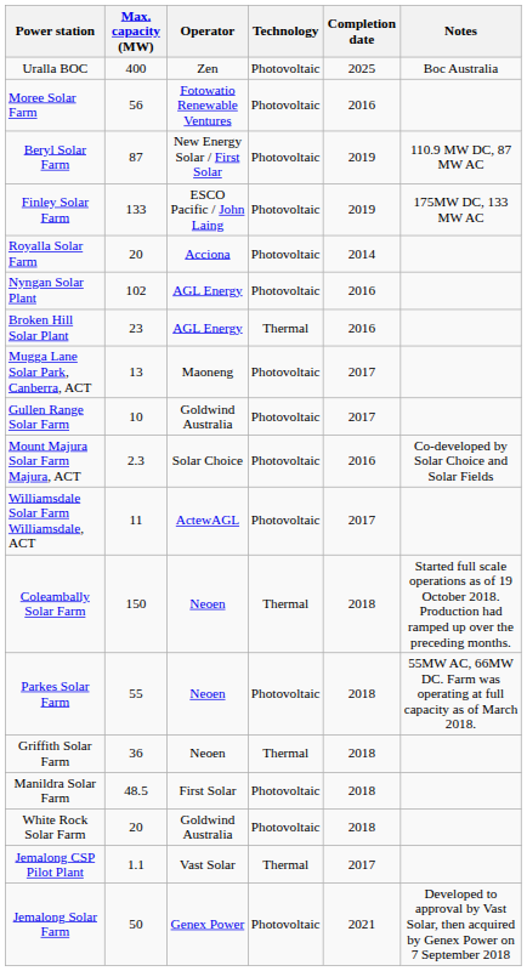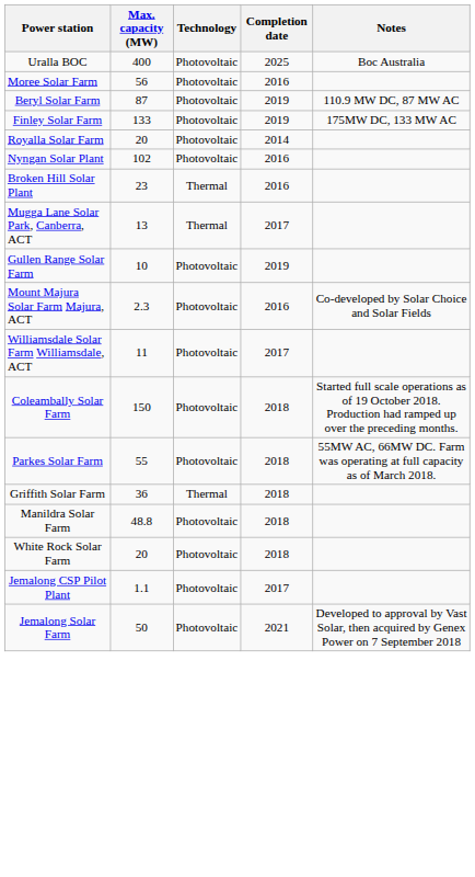 <table class="wikitable sortable" style="text-align: center">
 <tr>
 <th>Power station</th>
 <th data-sort-type="number"><a href='#'>Max. capacity</a> (MW)</th>
-<th>Operator</th>
 <th>Technology</th>
 <th>Completion date</th>
 <th>Notes</th>
 </tr>
 <tr>
 <td>Uralla BOC</td>
 <td>400</td>
-<td>Zen</td>
 <td>Photovoltaic</td>
 <td>2025</td>
 <td>Boc Australia</td>
 </tr>
 <tr>
 <td align="left"><a href='#'>Moree Solar Farm</a></td>
 <td>56</td>
-<td><a href='#'>Fotowatio Renewable Ventures</a></td>
 <td>Photovoltaic</td>
 <td>2016</td>
 <td></td>
 </tr>
 <tr>
 <td><a href='#'>Beryl Solar Farm</a></td>
 <td>87</td>
-<td>New Energy Solar / <a href='#'>First Solar</a></td>
 <td>Photovoltaic</td>
 <td>2019</td>
 <td>110.9 MW DC, 87 MW AC</td>
 </tr>
 <tr>
 <td><a href='#'>Finley Solar Farm</a></td>
 <td>133</td>
-<td>ESCO Pacific / <a href='#'>John Laing</a></td>
 <td>Photovoltaic</td>
 <td>2019</td>
 <td>175MW DC, 133 MW AC</td>
 </tr>
 <tr>
 <td align="left"><a href='#'>Royalla Solar Farm</a></td>
 <td>20</td>
-<td><a href='#'>Acciona</a></td>
 <td>Photovoltaic</td>
 <td>2014</td>
 <td></td>
 </tr>
 <tr>
 <td align="left"><a href='#'>Nyngan Solar Plant</a></td>
 <td>102</td>
-<td><a href='#'>AGL Energy</a></td>
 <td>Photovoltaic</td>
 <td>2016</td>
 <td></td>
 </tr>
 <tr>
 <td align="left"><a href='#'>Broken Hill Solar Plant</a></td>
 <td>23</td>
-<td><a href='#'>AGL Energy</a></td>
 <td>Thermal</td>
 <td>2016</td>
 <td></td>
 </tr>
 <tr>
 <td align="left"><a href='#'>Mugga Lane Solar Park</a>, <a href='#'>Canberra</a>, ACT</td>
 <td>13</td>
-<td>Maoneng</td>
-<td>Photovoltaic</td>
+<td>Thermal</td>
 <td>2017</td>
 <td></td>
 </tr>
 <tr>
 <td align="left"><a href='#'>Gullen Range Solar Farm</a></td>
 <td>10</td>
-<td>Goldwind Australia</td>
 <td>Photovoltaic</td>
-<td>2017</td>
+<td>2019</td>
 <td></td>
 </tr>
 <tr>
 <td align="left"><a href='#'>Mount Majura Solar Farm</a> <a href='#'>Majura</a>, ACT</td>
 <td>2.3</td>
-<td>Solar Choice</td>
 <td>Photovoltaic</td>
 <td>2016</td>
 <td>Co-developed by Solar Choice and Solar Fields</td>
 </tr>
 <tr>
 <td align="left"><a href='#'>Williamsdale Solar Farm</a> <a href='#'>Williamsdale</a>, ACT</td>
 <td>11</td>
-<td><a href='#'>ActewAGL</a></td>
 <td>Photovoltaic</td>
 <td>2017</td>
 <td></td>
 </tr>
 <tr>
 <td><a href='#'>Coleambally Solar Farm</a></td>
 <td>150</td>
-<td><a href='#'>Neoen</a></td>
-<td>Thermal</td>
+<td>Photovoltaic</td>
 <td>2018</td>
 <td>Started full scale operations as of 19 October 2018. Production had ramped up over the preceding months.</td>
 </tr>
 <tr>
 <td><a href='#'>Parkes Solar Farm</a></td>
 <td>55</td>
-<td><a href='#'>Neoen</a></td>
 <td>Photovoltaic</td>
 <td>2018</td>
 <td>55MW AC, 66MW DC. Farm was operating at full capacity as of March 2018.</td>
 </tr>
 <tr>
 <td>Griffith Solar Farm</td>
 <td>36</td>
-<td>Neoen</td>
 <td>Thermal</td>
 <td>2018</td>
 <td></td>
 </tr>
 <tr>
 <td>Manildra Solar Farm</td>
-<td>48.5</td>
-<td>First Solar</td>
+<td>48.8</td>
 <td>Photovoltaic</td>
 <td>2018</td>
 <td></td>
 </tr>
 <tr>
 <td>White Rock Solar Farm</td>
 <td>20</td>
-<td>Goldwind Australia</td>
 <td>Photovoltaic</td>
 <td>2018</td>
 <td></td>
 </tr>
 <tr>
 <td><a href='#'>Jemalong CSP Pilot Plant</a></td>
 <td>1.1</td>
-<td>Vast Solar</td>
-<td>Thermal</td>
+<td>Photovoltaic</td>
 <td>2017</td>
 <td></td>
 </tr>
 <tr>
 <td><a href='#'>Jemalong Solar Farm</a></td>
 <td>50</td>
-<td><a href='#'>Genex Power</a></td>
 <td>Photovoltaic</td>
 <td>2021</td>
 <td>Developed to approval by Vast Solar, then acquired by Genex Power on 7 September 2018</td>
 </tr>
 </table>
